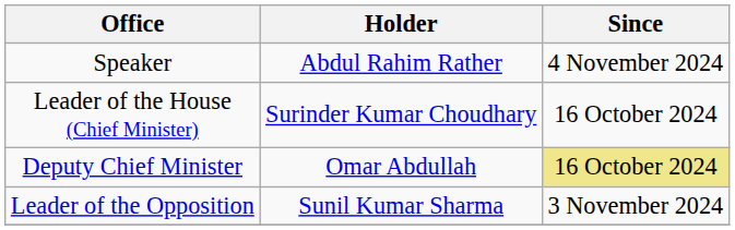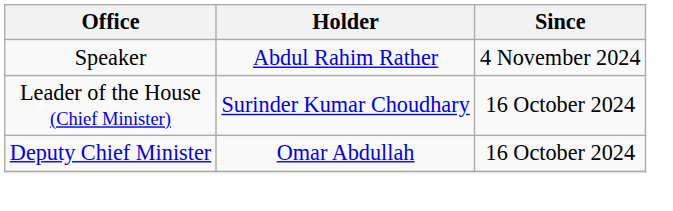 <table class="wikitable" style="text-align:center">
 <tr>
 <th>Office</th>
 <th>Holder</th>
 <th>Since</th>
 </tr>
 <tr>
 <td>Speaker</td>
 <td><a href='#'>Abdul Rahim Rather</a></td>
 <td>4 November 2024</td>
 </tr>
 <tr>
 <td>Leader of the House<br><small><a href='#'>(Chief Minister)</a></small></td>
 <td><a href='#'>Surinder Kumar Choudhary</a></td>
 <td>16 October 2024</td>
 </tr>
 <tr>
 <td><a href='#'>Deputy Chief Minister</a></td>
 <td><a href='#'>Omar Abdullah</a></td>
-<td style="background: khaki;">16 October 2024</td>
-</tr>
-<tr>
-<td><a href='#'>Leader of the Opposition</a></td>
-<td><a href='#'>Sunil Kumar Sharma</a></td>
-<td>3 November 2024</td>
+<td>16 October 2024</td>
 </tr>
 <tr>
 </tr>
 </table>
